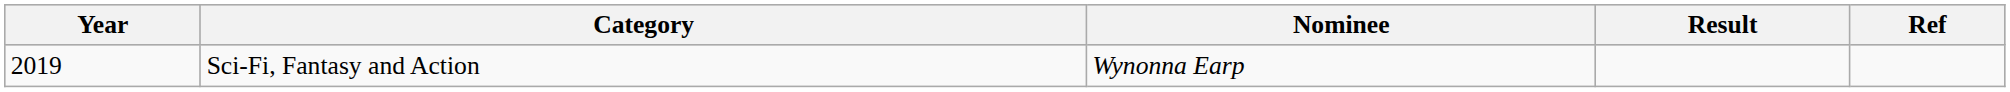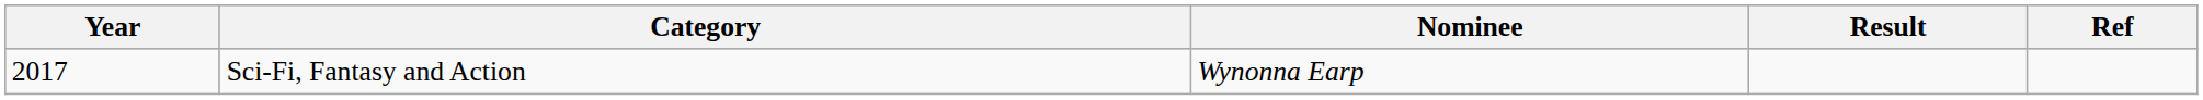 <table class="wikitable" style="width:99%;">
 <tr style="text-align:center;">
 <th>Year</th>
 <th>Category</th>
 <th>Nominee</th>
 <th>Result</th>
 <th>Ref</th>
 </tr>
 <tr>
-<td>2019</td>
+<td>2017</td>
 <td>Sci-Fi, Fantasy and Action</td>
 <td><em>Wynonna Earp</em></td>
 <td></td>
 <td></td>
 </tr>
 </table>
